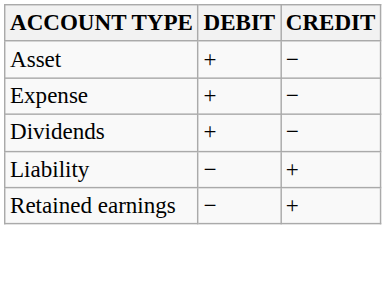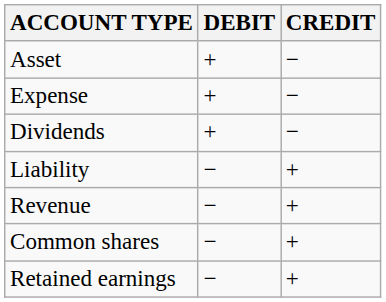 <table class="wikitable">
 <tr>
 <th>ACCOUNT TYPE</th>
 <th>DEBIT</th>
 <th>CREDIT</th>
 </tr>
 <tr>
 <td>Asset</td>
 <td>+</td>
 <td>−</td>
 </tr>
 <tr>
 <td>Expense</td>
 <td>+</td>
 <td>−</td>
 </tr>
 <tr>
 <td>Dividends</td>
 <td>+</td>
 <td>−</td>
 </tr>
 <tr>
 <td>Liability</td>
 <td>−</td>
 <td>+</td>
 </tr>
 <tr>
+<td>Revenue</td>
+<td>−</td>
+<td>+</td>
+</tr>
+<tr>
+<td>Common shares</td>
+<td>−</td>
+<td>+</td>
+</tr>
+<tr>
 <td>Retained earnings</td>
 <td>−</td>
 <td>+</td>
 </tr>
 </table>
